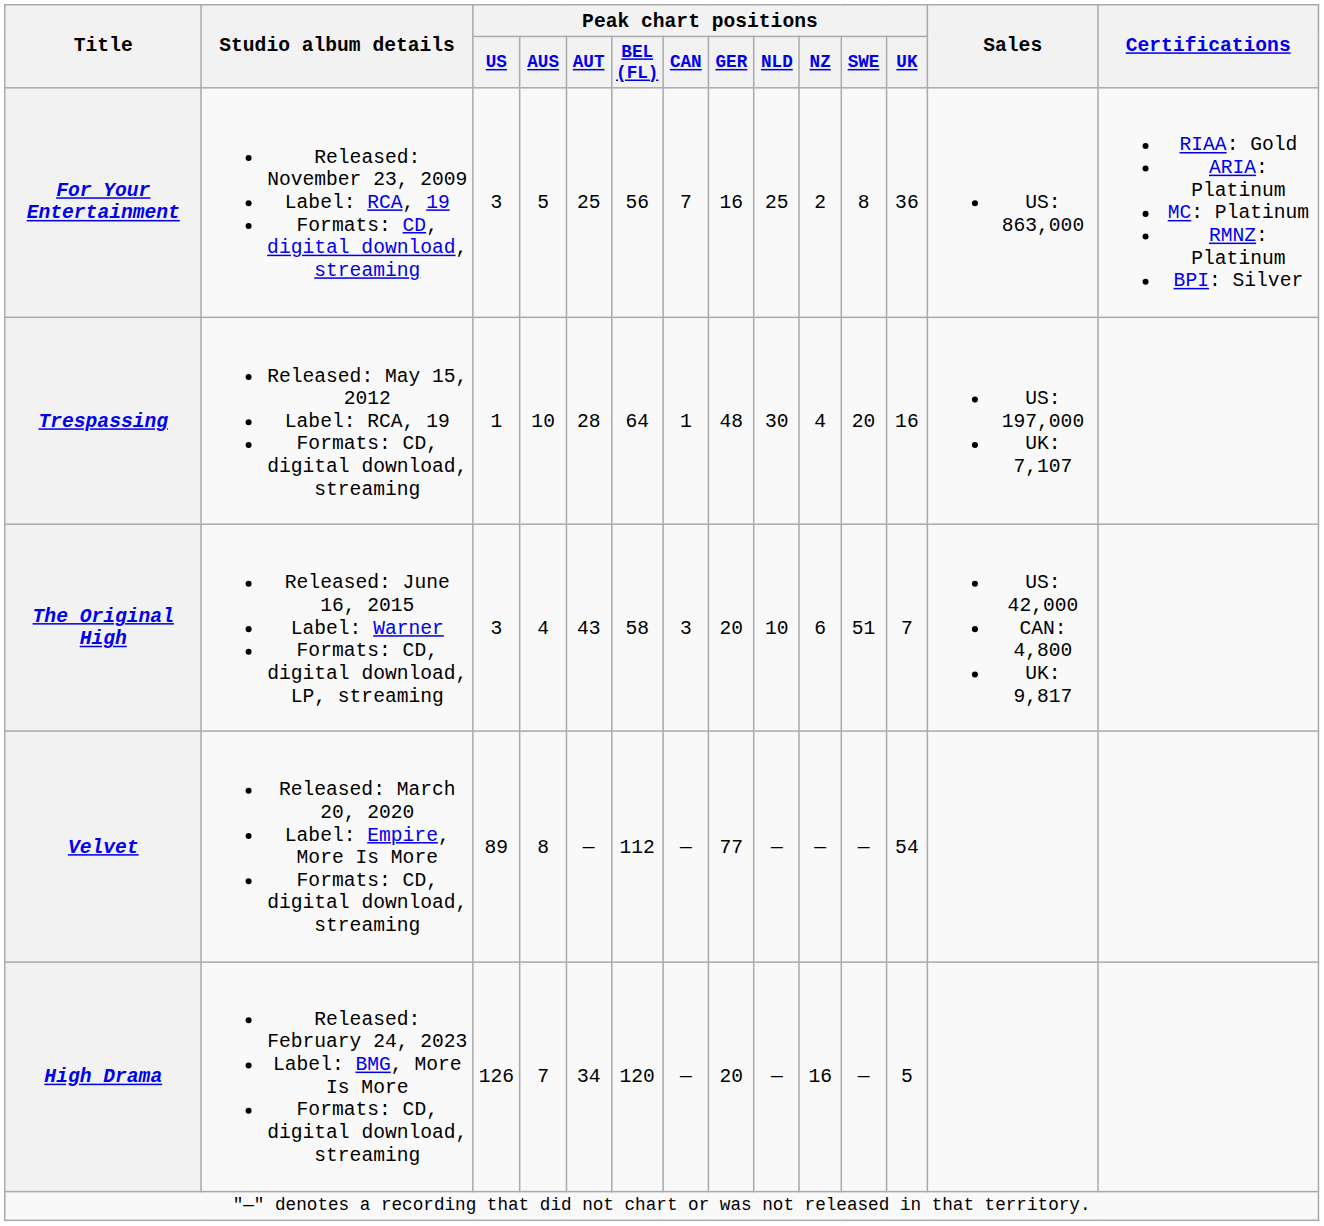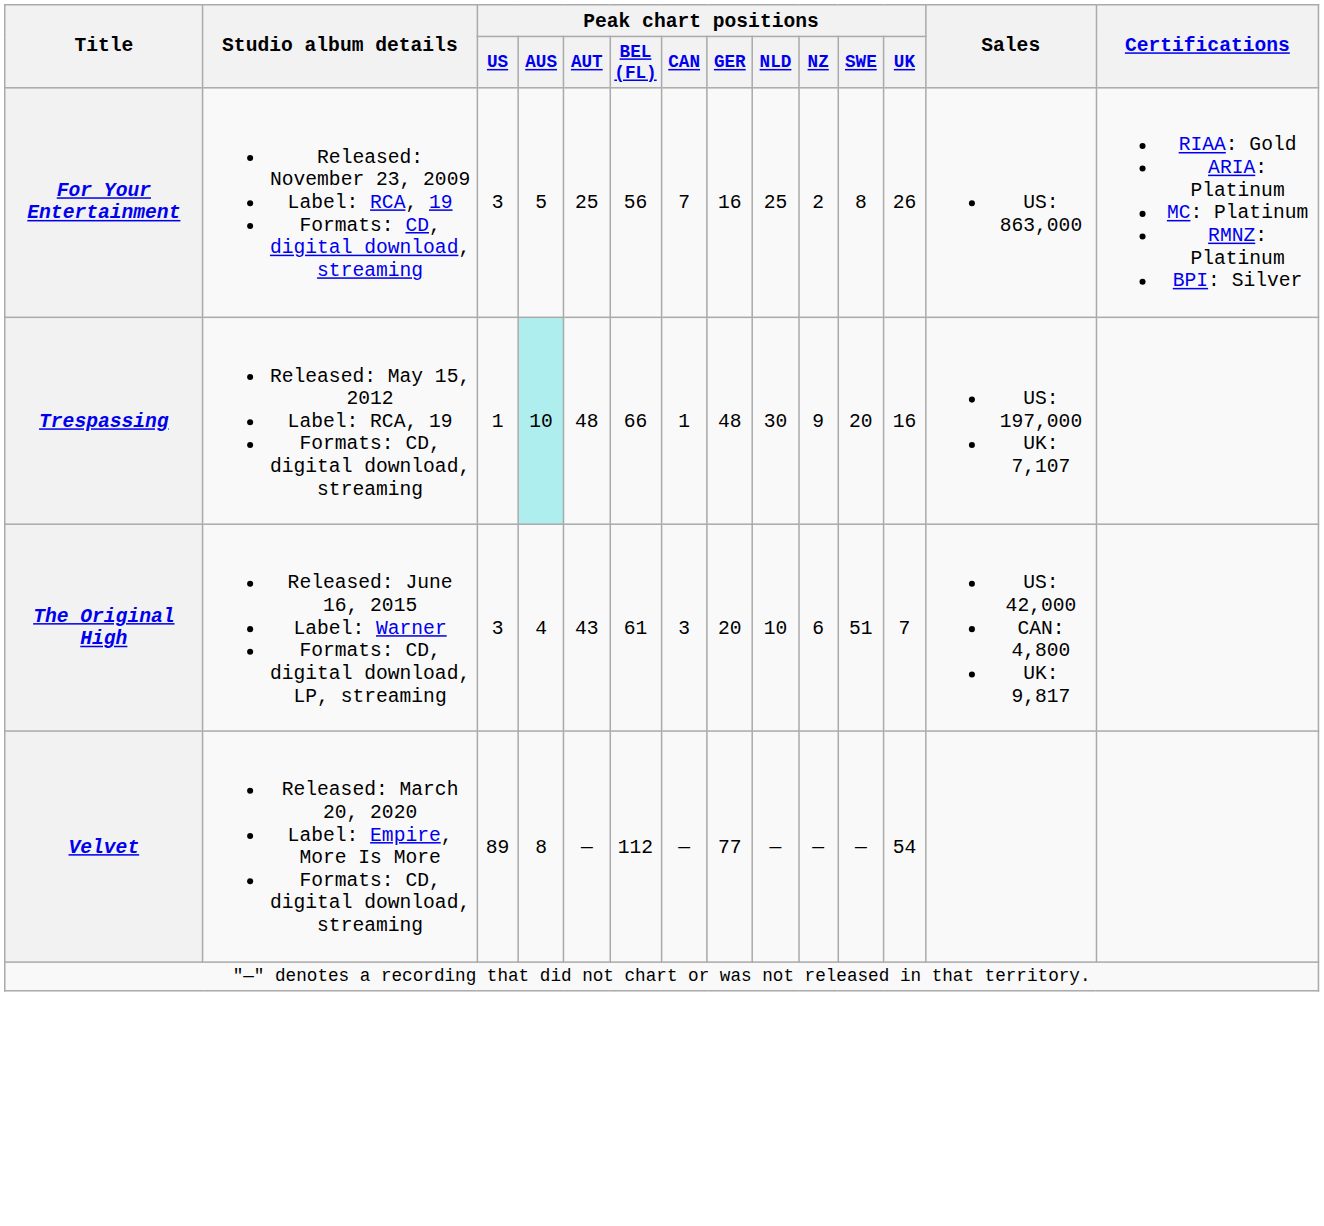 <table class="wikitable plainrowheaders" style="text-align:center;">
 <tr>
 <th scope="col" rowspan="2" style="width:12em;">Title</th>
 <th scope="col" rowspan="2" style="width:20em;">Studio album details</th>
 <th scope="col" colspan="10">Peak chart positions</th>
 <th scope="col" rowspan="2" style="width:9.5em;">Sales</th>
 <th scope="col" rowspan="2" style="width:14em;"><a href='#'>Certifications</a></th>
 </tr>
 <tr>
 <th scope="col" style="width:2.5em;font-size:90%;"><a href='#'>US</a><br></th>
 <th scope="col" style="width:2.5em;font-size:90%;"><a href='#'>AUS</a><br></th>
 <th scope="col" style="width:2.5em;font-size:90%;"><a href='#'>AUT</a><br></th>
 <th scope="col" style="width:2.5em;font-size:90%;"><a href='#'>BEL<br>(FL)</a><br></th>
 <th scope="col" style="width:2.5em;font-size:90%;"><a href='#'>CAN</a><br></th>
 <th scope="col" style="width:2.5em;font-size:90%;"><a href='#'>GER</a><br></th>
 <th scope="col" style="width:2.5em;font-size:90%;"><a href='#'>NLD</a><br></th>
 <th scope="col" style="width:2.5em;font-size:90%;"><a href='#'>NZ</a><br></th>
 <th scope="col" style="width:2.5em;font-size:90%;"><a href='#'>SWE</a><br></th>
 <th scope="col" style="width:2.5em;font-size:90%;"><a href='#'>UK</a><br></th>
 </tr>
 <tr>
 <th scope="row"><em><a href='#'>For Your Entertainment</a></em></th>
 <td><br><ul><li>Released: November 23, 2009</li><li>Label: <a href='#'>RCA</a>, <a href='#'>19</a></li><li>Formats: <a href='#'>CD</a>, <a href='#'>digital download</a>, <a href='#'>streaming</a></li></ul></td>
 <td>3</td>
 <td>5</td>
 <td>25</td>
 <td>56</td>
 <td>7</td>
 <td>16</td>
 <td>25</td>
 <td>2</td>
 <td>8</td>
-<td>36</td>
+<td>26</td>
 <td><br><ul><li>US: 863,000</li></ul></td>
 <td><br><ul><li><a href='#'>RIAA</a>: Gold</li><li><a href='#'>ARIA</a>: Platinum</li><li><a href='#'>MC</a>: Platinum</li><li><a href='#'>RMNZ</a>: Platinum</li><li><a href='#'>BPI</a>: Silver</li></ul></td>
 </tr>
 <tr>
 <th scope="row"><em><a href='#'>Trespassing</a></em></th>
 <td><br><ul><li>Released: May 15, 2012</li><li>Label: RCA, 19</li><li>Formats: CD, digital download, streaming</li></ul></td>
 <td>1</td>
-<td>10</td>
-<td>28</td>
-<td>64</td>
+<td style="background: paleturquoise;">10</td>
+<td>48</td>
+<td>66</td>
 <td>1</td>
 <td>48</td>
 <td>30</td>
-<td>4</td>
+<td>9</td>
 <td>20</td>
 <td>16</td>
 <td><br><ul><li>US: 197,000</li><li>UK: 7,107</li></ul></td>
 <td></td>
 </tr>
 <tr>
 <th scope="row"><em><a href='#'>The Original High</a></em></th>
 <td><br><ul><li>Released: June 16, 2015</li><li>Label: <a href='#'>Warner</a></li><li>Formats: CD, digital download, LP, streaming</li></ul></td>
 <td>3</td>
 <td>4</td>
 <td>43</td>
-<td>58</td>
+<td>61</td>
 <td>3</td>
 <td>20</td>
 <td>10</td>
 <td>6</td>
 <td>51</td>
 <td>7</td>
 <td><br><ul><li>US: 42,000</li><li>CAN: 4,800</li><li>UK: 9,817</li></ul></td>
 <td></td>
 </tr>
 <tr>
 <th scope="row"><em><a href='#'>Velvet</a></em></th>
 <td><br><ul><li>Released: March 20, 2020</li><li>Label: <a href='#'>Empire</a>, More Is More</li><li>Formats: CD, digital download, streaming</li></ul></td>
 <td>89</td>
 <td>8</td>
 <td>—</td>
 <td>112</td>
 <td>—</td>
 <td>77</td>
 <td>—</td>
 <td>—</td>
 <td>—</td>
 <td>54</td>
 <td></td>
 <td></td>
 </tr>
 <tr>
-<th scope="row"><em><a href='#'>High Drama</a></em></th>
-<td><br><ul><li>Released: February 24, 2023</li><li>Label: <a href='#'>BMG</a>, More Is More</li><li>Formats: CD, digital download, streaming</li></ul></td>
-<td>126</td>
-<td>7</td>
-<td>34</td>
-<td>120</td>
-<td>—</td>
-<td>20</td>
-<td>—</td>
-<td>16</td>
-<td>—</td>
-<td>5</td>
-<td></td>
-<td></td>
-</tr>
-<tr>
 <td colspan="14" style="font-size:90%">"—" denotes a recording that did not chart or was not released in that territory.</td>
 </tr>
 </table>
